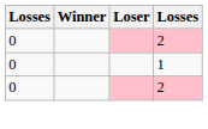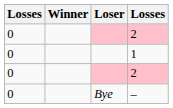 <table class=wikitable>
 <tr>
 <th>Losses</th>
 <th>Winner</th>
 <th>Loser</th>
 <th>Losses</th>
 </tr>
 <tr>
 <td>0</td>
 <td></td>
 <td bgcolor=pink></td>
 <td bgcolor=pink>2</td>
 </tr>
 <tr>
 <td>0</td>
 <td></td>
 <td></td>
 <td>1</td>
 </tr>
 <tr>
 <td>0</td>
 <td></td>
 <td bgcolor=pink></td>
 <td bgcolor=pink>2</td>
 </tr>
+<tr>
+<td>0</td>
+<td></td>
+<td><em>Bye</em></td>
+<td>–</td>
+</tr>
 </table>
